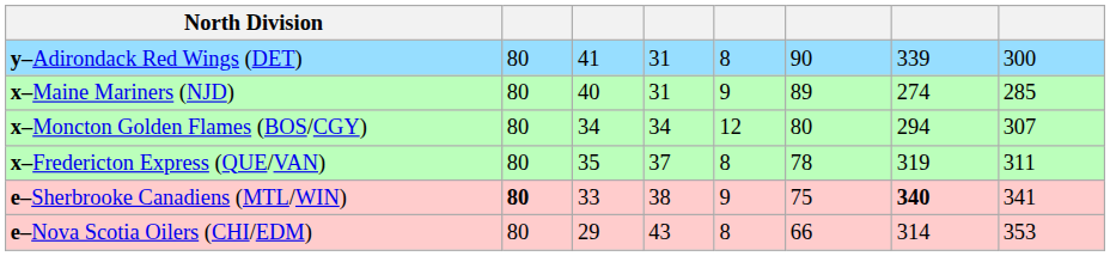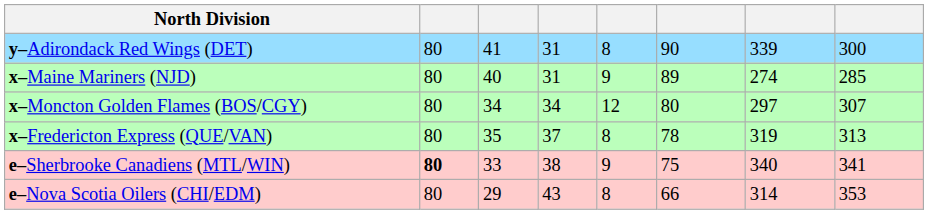 <table class="wikitable" style="width:50em">
 <tr>
 <th width="35%">North Division</th>
 <th width="5%"></th>
 <th width="5%"></th>
 <th width="5%"></th>
 <th width="5%"></th>
 <th width="7.5%"></th>
 <th width="7.5%"></th>
 <th width="7.5%"></th>
 </tr>
 <tr bgcolor="#97DEFF">
 <td><strong>y–</strong><a href='#'>Adirondack Red Wings</a> (<a href='#'>DET</a>)</td>
 <td>80</td>
 <td>41</td>
 <td>31</td>
 <td>8</td>
 <td>90</td>
 <td>339</td>
 <td>300</td>
 </tr>
 <tr bgcolor="#bbffbb">
 <td><strong>x–</strong><a href='#'>Maine Mariners</a> (<a href='#'>NJD</a>)</td>
 <td>80</td>
 <td>40</td>
 <td>31</td>
 <td>9</td>
 <td>89</td>
 <td>274</td>
 <td>285</td>
 </tr>
 <tr bgcolor="#bbffbb">
 <td><strong>x–</strong><a href='#'>Moncton Golden Flames</a> (<a href='#'>BOS</a>/<a href='#'>CGY</a>)</td>
 <td>80</td>
 <td>34</td>
 <td>34</td>
 <td>12</td>
 <td>80</td>
-<td>294</td>
+<td>297</td>
 <td>307</td>
 </tr>
 <tr bgcolor="#bbffbb">
 <td><strong>x–</strong><a href='#'>Fredericton Express</a> (<a href='#'>QUE</a>/<a href='#'>VAN</a>)</td>
 <td>80</td>
 <td>35</td>
 <td>37</td>
 <td>8</td>
 <td>78</td>
 <td>319</td>
-<td>311</td>
+<td>313</td>
 </tr>
 <tr bgcolor="#ffcccc">
 <td><strong>e–</strong><a href='#'>Sherbrooke Canadiens</a> (<a href='#'>MTL</a>/<a href='#'>WIN</a>)</td>
 <td><strong>80</strong></td>
 <td>33</td>
 <td>38</td>
 <td>9</td>
 <td>75</td>
-<td><strong>340</strong></td>
+<td>340</td>
 <td>341</td>
 </tr>
 <tr bgcolor="#ffcccc">
 <td><strong>e–</strong><a href='#'>Nova Scotia Oilers</a> (<a href='#'>CHI</a>/<a href='#'>EDM</a>)</td>
 <td>80</td>
 <td>29</td>
 <td>43</td>
 <td>8</td>
 <td>66</td>
 <td>314</td>
 <td>353</td>
 </tr>
 </table>
